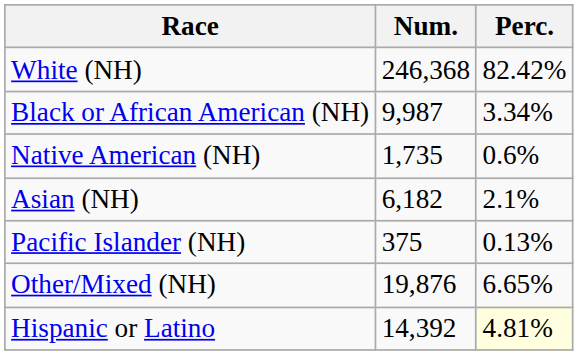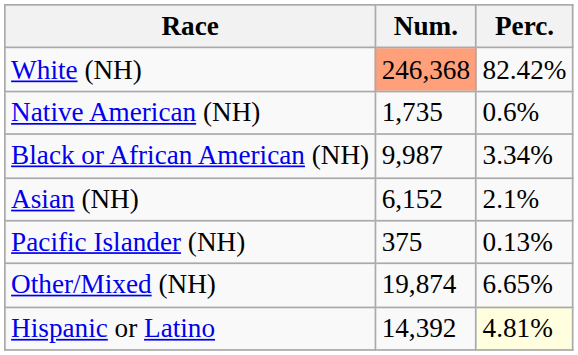 <table class="wikitable">
 <tr>
 <th>Race</th>
 <th>Num.</th>
 <th>Perc.</th>
 </tr>
 <tr>
 <td><a href='#'>White</a> (NH)</td>
-<td>246,368</td>
+<td style="background: lightsalmon;">246,368</td>
 <td>82.42%</td>
+</tr>
+<tr>
+<td><a href='#'>Native American</a> (NH)</td>
+<td>1,735</td>
+<td>0.6%</td>
 </tr>
 <tr>
 <td><a href='#'>Black or African American</a> (NH)</td>
 <td>9,987</td>
 <td>3.34%</td>
 </tr>
 <tr>
-<td><a href='#'>Native American</a> (NH)</td>
-<td>1,735</td>
-<td>0.6%</td>
-</tr>
-<tr>
 <td><a href='#'>Asian</a> (NH)</td>
-<td>6,182</td>
+<td>6,152</td>
 <td>2.1%</td>
 </tr>
 <tr>
 <td><a href='#'>Pacific Islander</a> (NH)</td>
 <td>375</td>
 <td>0.13%</td>
 </tr>
 <tr>
 <td><a href='#'>Other/Mixed</a> (NH)</td>
-<td>19,876</td>
+<td>19,874</td>
 <td>6.65%</td>
 </tr>
 <tr>
 <td><a href='#'>Hispanic</a> or <a href='#'>Latino</a></td>
 <td>14,392</td>
 <td style="background: lightyellow;">4.81%</td>
 </tr>
 </table>
